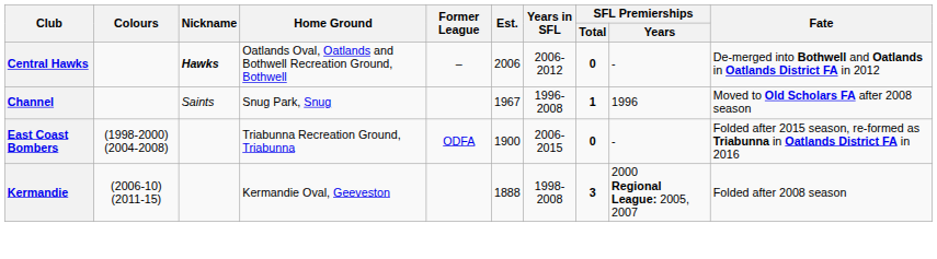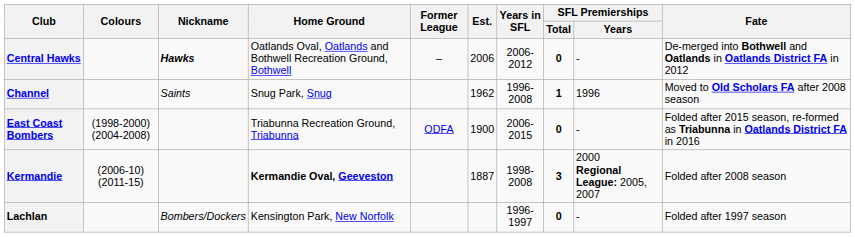 <table class="wikitable sortable" style="text-align:center; width:100%">
 <tr>
 <th rowspan="2">Club</th>
 <th rowspan="2">Colours</th>
 <th rowspan="2">Nickname</th>
 <th rowspan="2">Home Ground</th>
 <th rowspan="2">Former League</th>
 <th rowspan="2">Est.</th>
 <th rowspan="2">Years in SFL</th>
 <th colspan="2">SFL Premierships</th>
 <th rowspan="2">Fate</th>
 </tr>
 <tr>
 <th>Total</th>
 <th>Years</th>
 </tr>
 <tr>
 <th style="text-align:left"><a href='#'>Central Hawks</a></th>
 <td></td>
 <td align="left"><strong><em>Hawks</em></strong></td>
 <td align="left">Oatlands Oval, <a href='#'>Oatlands</a> and Bothwell Recreation Ground, <a href='#'>Bothwell</a></td>
 <td>–</td>
 <td>2006</td>
 <td>2006-2012</td>
 <td><strong>0</strong></td>
 <td align="left">-</td>
 <td align="left">De-merged into <strong>Bothwell</strong> and <strong>Oatlands</strong> in <a href='#'><strong>Oatlands District FA</strong></a> in 2012</td>
 </tr>
 <tr>
 <th style="text-align:left"><a href='#'>Channel</a></th>
 <td></td>
 <td align="left"><em>Saints</em></td>
 <td align="left">Snug Park, <a href='#'>Snug</a></td>
 <td></td>
-<td>1967</td>
+<td>1962</td>
 <td>1996-2008</td>
 <td><strong>1</strong></td>
 <td align="left">1996</td>
 <td align="left">Moved to <a href='#'><strong>Old Scholars FA</strong></a> after 2008 season</td>
 </tr>
 <tr>
 <th style="text-align:left"><a href='#'>East Coast Bombers</a></th>
 <td>(1998-2000)(2004-2008)</td>
 <td align="left"><em></em></td>
 <td align="left">Triabunna Recreation Ground, <a href='#'>Triabunna</a></td>
 <td><a href='#'>ODFA</a></td>
 <td>1900</td>
 <td>2006-2015</td>
 <td><strong>0</strong></td>
 <td align="left">-</td>
 <td align="left">Folded after 2015 season, re-formed as <strong>Triabunna</strong> in <a href='#'><strong>Oatlands District FA</strong></a> in 2016</td>
 </tr>
 <tr>
 <th style="text-align:left"><a href='#'>Kermandie</a></th>
 <td>(2006-10)(2011-15)</td>
 <td align="left"><em></em></td>
-<td align="left">Kermandie Oval, <a href='#'>Geeveston</a></td>
+<td align="left"><strong>Kermandie Oval, <a href='#'>Geeveston</a></strong></td>
 <td></td>
-<td>1888</td>
+<td>1887</td>
 <td>1998-2008</td>
 <td><strong>3</strong></td>
 <td align="left">2000<br><strong>Regional League:</strong> 2005, 2007</td>
 <td align="left">Folded after 2008 season</td>
 </tr>
+<tr>
+<th style="text-align:left">Lachlan</th>
+<td></td>
+<td align="left"><em>Bombers/Dockers</em></td>
+<td align="left">Kensington Park, <a href='#'>New Norfolk</a></td>
+<td></td>
+<td></td>
+<td>1996-1997</td>
+<td><strong>0</strong></td>
+<td align="left">-</td>
+<td align="left">Folded after 1997 season</td>
+</tr>
 </table>
